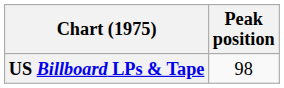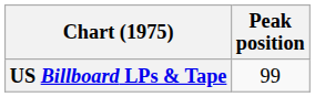 <table class="wikitable plainrowheaders" style="text-align:center">
 <tr>
 <th scope="col">Chart (1975)</th>
 <th scope="col">Peak<br>position</th>
 </tr>
 <tr>
 <th scope="row" align="left">US <a href='#'><em>Billboard</em> LPs & Tape</a></th>
-<td>98</td>
+<td>99</td>
 </tr>
 </table>
